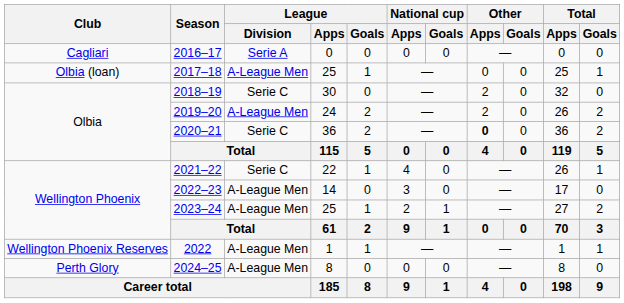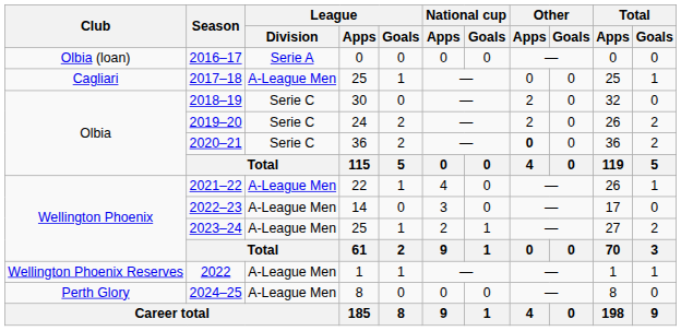 <table class="wikitable" style="text-align: center;">
 <tr>
 <th rowspan="2">Club</th>
 <th rowspan="2">Season</th>
 <th colspan="3">League</th>
 <th colspan="2">National cup</th>
 <th colspan="2">Other</th>
 <th colspan="2">Total</th>
 </tr>
 <tr>
 <th>Division</th>
 <th>Apps</th>
 <th>Goals</th>
 <th>Apps</th>
 <th>Goals</th>
 <th>Apps</th>
 <th>Goals</th>
 <th>Apps</th>
 <th>Goals</th>
 </tr>
 <tr>
-<td><a href='#'>Cagliari</a></td>
+<td><a href='#'>Olbia</a> (loan)</td>
 <td><a href='#'>2016–17</a></td>
 <td><a href='#'>Serie A</a></td>
 <td>0</td>
 <td>0</td>
 <td>0</td>
 <td>0</td>
 <td colspan=2>—</td>
 <td>0</td>
 <td>0</td>
 </tr>
 <tr>
-<td><a href='#'>Olbia</a> (loan)</td>
+<td><a href='#'>Cagliari</a></td>
 <td><a href='#'>2017–18</a></td>
 <td><a href='#'>A-League Men</a></td>
 <td>25</td>
 <td>1</td>
 <td colspan=2>—</td>
 <td>0</td>
 <td>0</td>
 <td>25</td>
 <td>1</td>
 </tr>
 <tr>
 <td rowspan=4>Olbia</td>
 <td><a href='#'>2018–19</a></td>
 <td>Serie C</td>
 <td>30</td>
 <td>0</td>
 <td colspan="2">—</td>
 <td>2</td>
 <td>0</td>
 <td>32</td>
 <td>0</td>
 </tr>
 <tr>
 <td><a href='#'>2019–20</a></td>
-<td><a href='#'>A-League Men</a></td>
+<td>Serie C</td>
 <td>24</td>
 <td>2</td>
 <td colspan=2>—</td>
 <td>2</td>
 <td>0</td>
 <td>26</td>
 <td>2</td>
 </tr>
 <tr>
 <td><a href='#'>2020–21</a></td>
 <td>Serie C</td>
 <td>36</td>
 <td>2</td>
 <td colspan=2>—</td>
 <td><strong>0</strong></td>
 <td>0</td>
 <td>36</td>
 <td>2</td>
 </tr>
 <tr>
 <th colspan=2>Total</th>
 <th>115</th>
 <th>5</th>
 <th>0</th>
 <th>0</th>
 <th>4</th>
 <th>0</th>
 <th>119</th>
 <th>5</th>
 </tr>
 <tr>
 <td rowspan=4><a href='#'>Wellington Phoenix</a></td>
 <td><a href='#'>2021–22</a></td>
-<td>Serie C</td>
+<td><a href='#'>A-League Men</a></td>
 <td>22</td>
 <td>1</td>
 <td>4</td>
 <td>0</td>
 <td colspan=2>—</td>
 <td>26</td>
 <td>1</td>
 </tr>
 <tr>
 <td><a href='#'>2022–23</a></td>
 <td>A-League Men</td>
 <td>14</td>
 <td>0</td>
 <td>3</td>
 <td>0</td>
 <td colspan=2>—</td>
 <td>17</td>
 <td>0</td>
 </tr>
 <tr>
 <td><a href='#'>2023–24</a></td>
 <td>A-League Men</td>
 <td>25</td>
 <td>1</td>
 <td>2</td>
 <td>1</td>
 <td colspan=2>—</td>
 <td>27</td>
 <td>2</td>
 </tr>
 <tr>
 <th colspan=2>Total</th>
 <th>61</th>
 <th>2</th>
 <th>9</th>
 <th>1</th>
 <th>0</th>
 <th>0</th>
 <th>70</th>
 <th>3</th>
 </tr>
 <tr>
 <td><a href='#'>Wellington Phoenix Reserves</a></td>
 <td><a href='#'>2022</a></td>
 <td>A-League Men</td>
 <td>1</td>
 <td>1</td>
 <td colspan=2>—</td>
 <td colspan=2>—</td>
 <td>1</td>
 <td>1</td>
 </tr>
 <tr>
 <td><a href='#'>Perth Glory</a></td>
 <td><a href='#'>2024–25</a></td>
 <td>A-League Men</td>
 <td>8</td>
 <td>0</td>
 <td>0</td>
 <td>0</td>
 <td colspan=2>—</td>
 <td>8</td>
 <td>0</td>
 </tr>
 <tr>
 <th colspan=3>Career total</th>
 <th>185</th>
 <th>8</th>
 <th>9</th>
 <th>1</th>
 <th>4</th>
 <th>0</th>
 <th>198</th>
 <th>9</th>
 </tr>
 </table>
